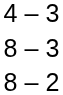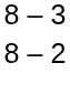 <table style="text-align:center">
 <tr>
 <th width=200></th>
 <th width=100></th>
 <th width=200></th>
-</tr>
-<tr>
-<td align=right><strong></strong></td>
-<td>4 – 3</td>
-<td align=left></td>
 </tr>
 <tr>
 <td align=right><strong></strong></td>
 <td>8 – 3</td>
 <td align=left></td>
 </tr>
 <tr>
 <td align=right><strong></strong></td>
 <td>8 – 2</td>
 <td align=left></td>
 </tr>
 </table>
